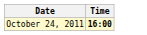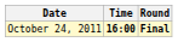 <table class="wikitable">
 <tr>
 <th>Date</th>
 <th>Time</th>
+<th>Round</th>
 </tr>
 <tr style=background:lemonchiffon>
 <td>October 24, 2011</td>
 <td><strong>16:00</strong></td>
+<td><strong>Final</strong></td>
 </tr>
 </table>
